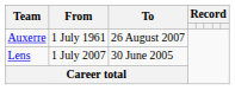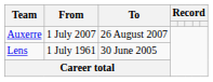 <table class="wikitable" style="text-align: center;">
 <tr>
 <th rowspan=2>Team</th>
 <th rowspan=2>From</th>
 <th rowspan=2>To</th>
 <th colspan=8>Record</th>
 </tr>
 <tr>
 <th></th>
 <th></th>
 <th></th>
 <th></th>
 <th></th>
 </tr>
 <tr>
 <td align=left><a href='#'>Auxerre</a></td>
-<td align=left>1 July 1961</td>
+<td align=left>1 July 2007</td>
 <td align=left>26 August 2007<br></td>
 </tr>
 <tr>
 <td align=left><a href='#'>Lens</a></td>
-<td align=left>1 July 2007</td>
+<td align=left>1 July 1961</td>
 <td align=left>30 June 2005<br></td>
 </tr>
 <tr>
 <th colspan="3">Career total<br></th>
 </tr>
 </table>
